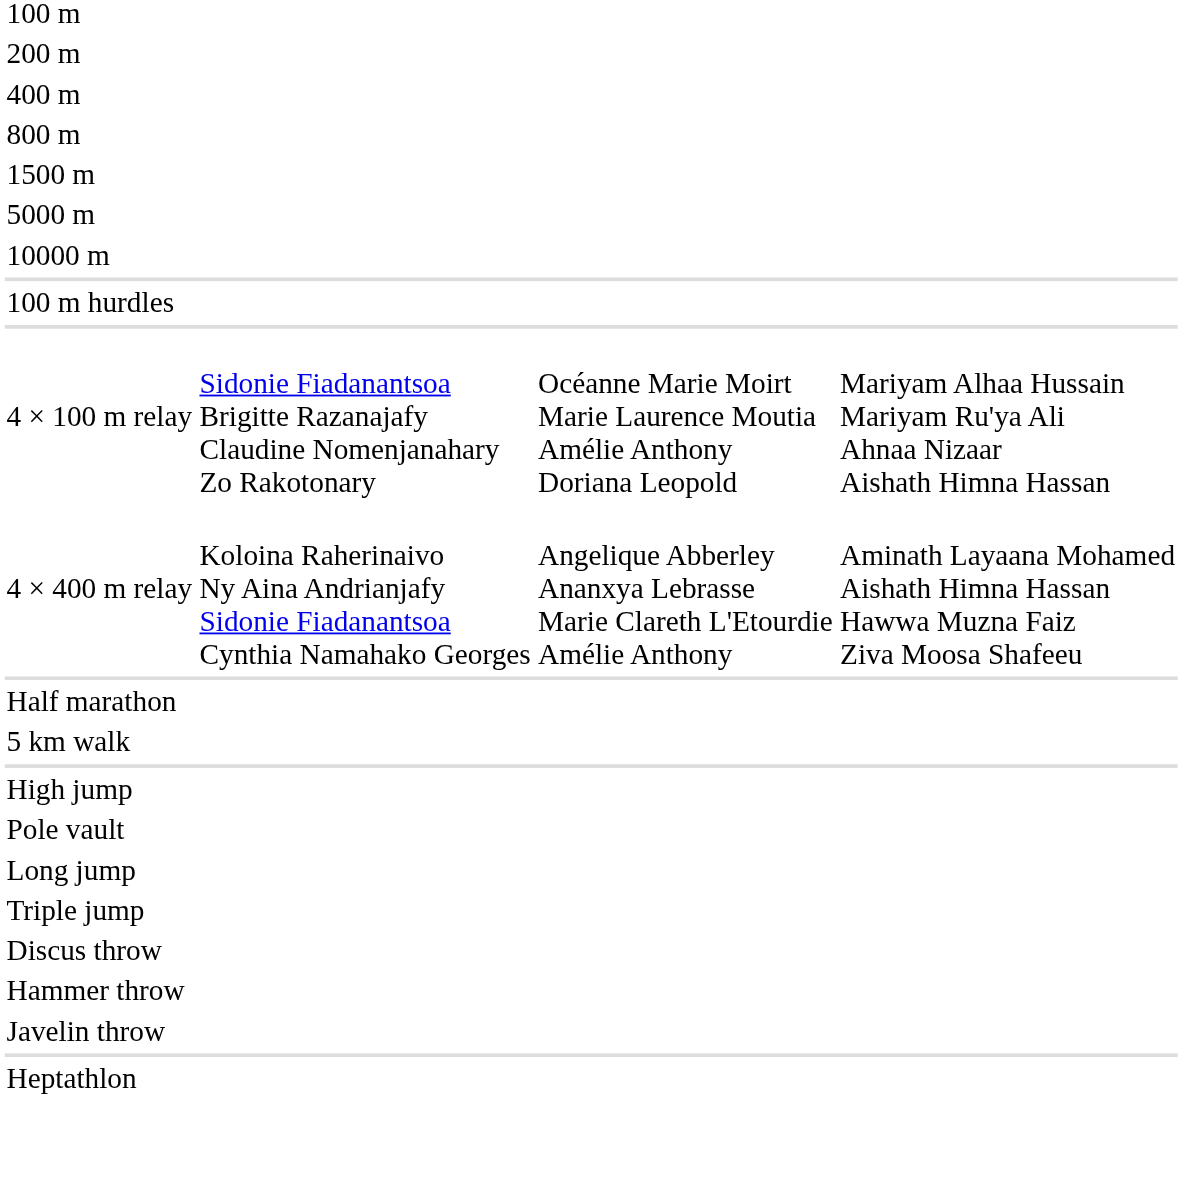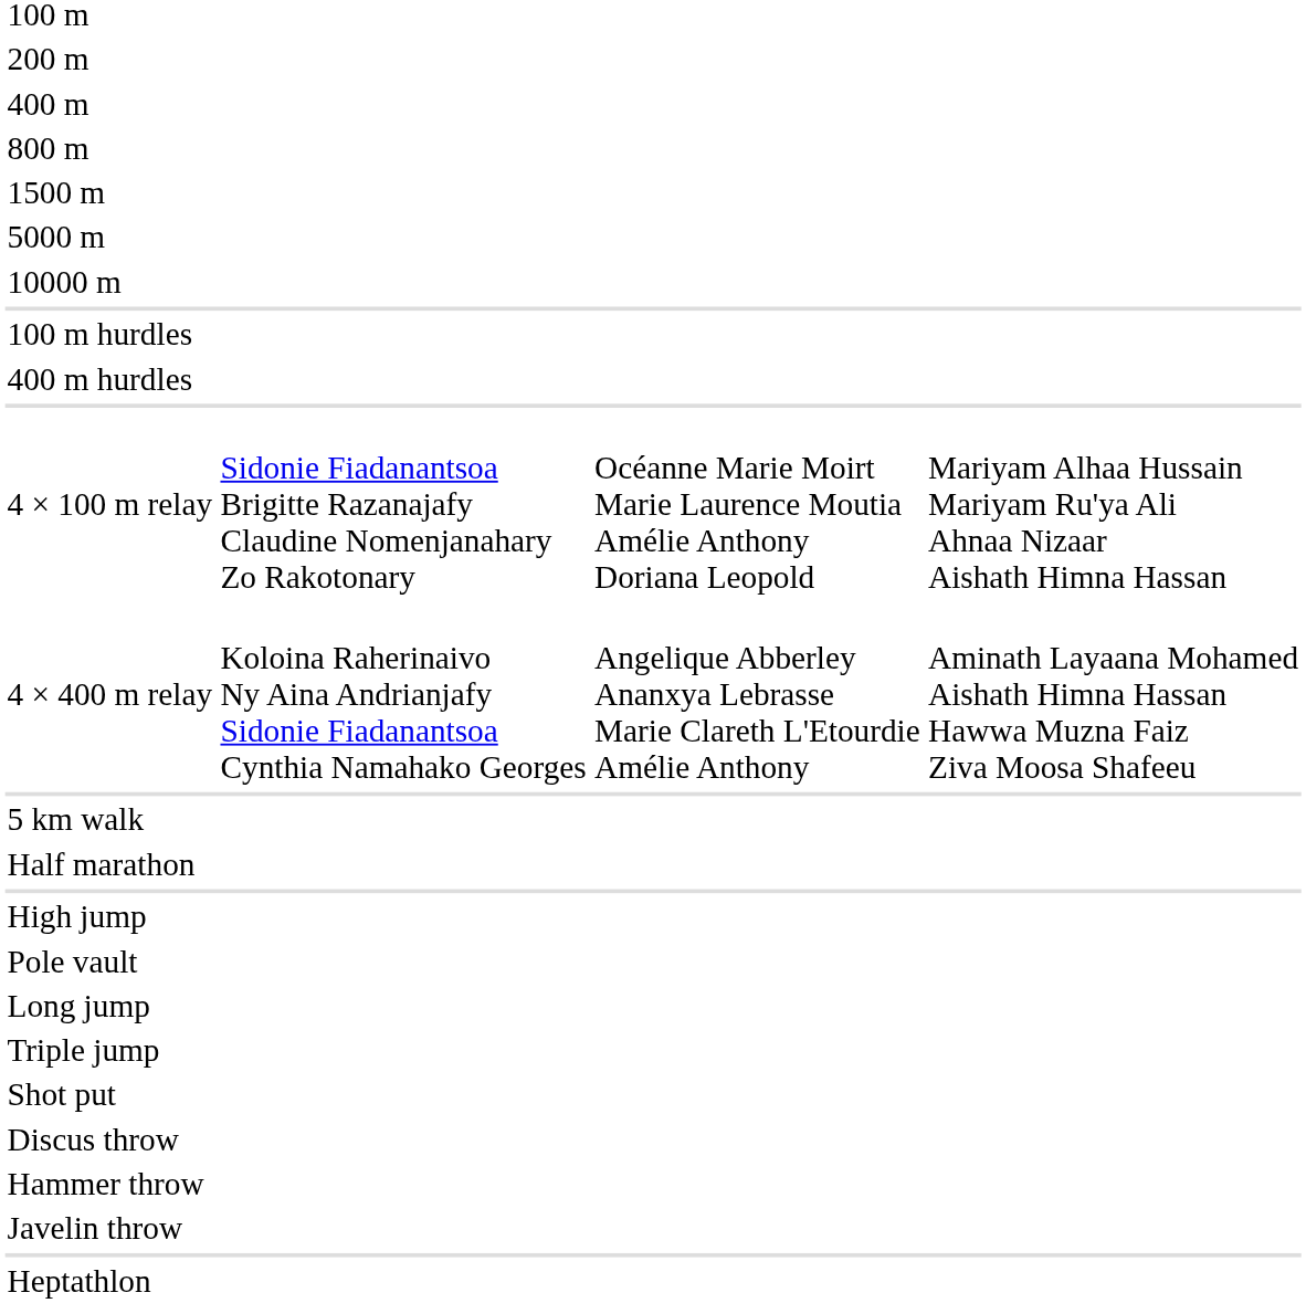 <table>
 <tr>
 <td>100 m</td>
 <td></td>
 <td></td>
 <td></td>
 </tr>
 <tr>
 <td>200 m</td>
 <td></td>
 <td></td>
 <td></td>
 </tr>
 <tr>
 <td>400 m</td>
 <td nowrap></td>
 <td></td>
 <td></td>
 </tr>
 <tr>
 <td>800 m</td>
 <td></td>
 <td></td>
 <td></td>
 </tr>
 <tr>
 <td>1500 m</td>
 <td></td>
 <td></td>
 <td></td>
 </tr>
 <tr>
 <td>5000 m</td>
 <td></td>
 <td></td>
 <td></td>
 </tr>
 <tr>
 <td>10000 m</td>
 <td></td>
 <td></td>
 <td></td>
 </tr>
 <tr bgcolor=#dddddd>
 <td colspan=4></td>
 </tr>
 <tr>
 <td>100 m hurdles</td>
 <td></td>
 <td></td>
 <td></td>
 </tr>
+<tr>
+<td>400 m hurdles</td>
+<td></td>
+<td></td>
+<td></td>
+</tr>
 <tr bgcolor=#dddddd>
 <td colspan=4></td>
 </tr>
 <tr>
 <td>4 × 100 m relay</td>
 <td><br><a href='#'>Sidonie Fiadanantsoa</a><br>Brigitte Razanajafy<br>Claudine Nomenjanahary<br>Zo Rakotonary</td>
 <td><br>Océanne Marie Moirt<br>Marie Laurence Moutia<br>Amélie Anthony<br>Doriana Leopold</td>
 <td><br>Mariyam Alhaa Hussain<br>Mariyam Ru'ya Ali<br>Ahnaa Nizaar<br>Aishath Himna Hassan</td>
 </tr>
 <tr>
 <td>4 × 400 m relay</td>
 <td><br>Koloina Raherinaivo<br>Ny Aina Andrianjafy<br><a href='#'>Sidonie Fiadanantsoa</a><br>Cynthia Namahako Georges</td>
 <td><br>Angelique Abberley<br>Ananxya Lebrasse<br>Marie Clareth L'Etourdie<br>Amélie Anthony</td>
 <td nowrap><br>Aminath Layaana Mohamed<br>Aishath Himna Hassan<br>Hawwa Muzna Faiz<br>Ziva Moosa Shafeeu</td>
 </tr>
 <tr bgcolor=#dddddd>
 <td colspan=4></td>
 </tr>
 <tr>
-<td>Half marathon</td>
+<td>5 km walk</td>
 <td></td>
 <td></td>
 <td></td>
 </tr>
 <tr>
-<td>5 km walk</td>
+<td>Half marathon</td>
 <td></td>
 <td></td>
 <td></td>
 </tr>
 <tr bgcolor=#dddddd>
 <td colspan=4></td>
 </tr>
 <tr>
 <td>High jump</td>
 <td></td>
 <td></td>
 <td></td>
 </tr>
 <tr>
 <td>Pole vault</td>
 <td></td>
 <td></td>
 <td></td>
 </tr>
 <tr>
 <td>Long jump</td>
 <td></td>
 <td></td>
 <td></td>
 </tr>
 <tr>
 <td>Triple jump</td>
 <td></td>
 <td></td>
 <td></td>
 </tr>
 <tr>
+<td>Shot put</td>
+<td></td>
+<td></td>
+<td></td>
+</tr>
+<tr>
 <td>Discus throw</td>
 <td></td>
 <td></td>
 <td></td>
 </tr>
 <tr>
 <td>Hammer throw</td>
 <td></td>
 <td nowrap></td>
 <td></td>
 </tr>
 <tr>
 <td>Javelin throw</td>
 <td></td>
 <td></td>
 <td></td>
 </tr>
 <tr bgcolor=#dddddd>
 <td colspan=4></td>
 </tr>
 <tr>
 <td>Heptathlon</td>
 <td></td>
 <td></td>
 <td></td>
 </tr>
 </table>
